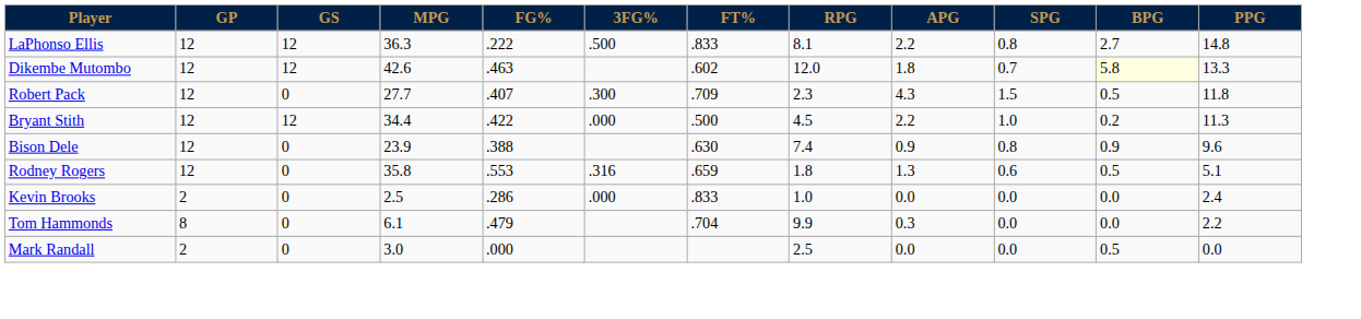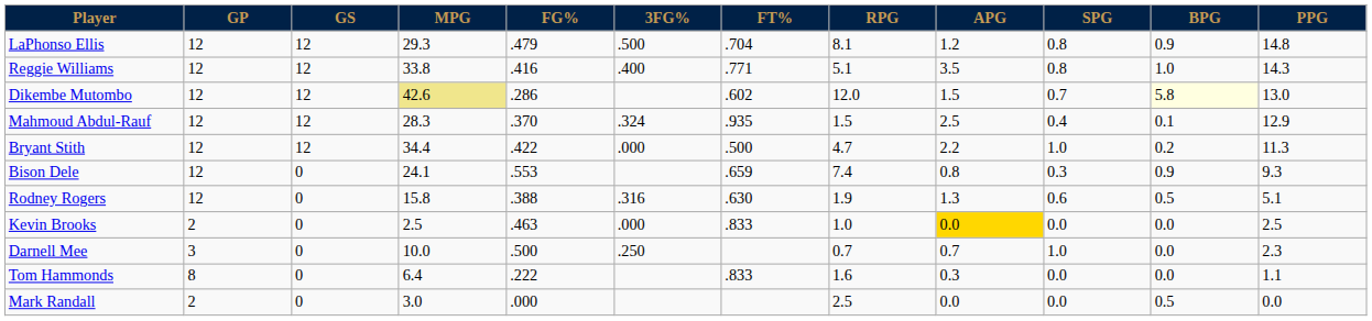 <table class="wikitable sortable" style="font-size: 90%">
 <tr>
 <th style="background:#002147;color:#C39953;" width="10%">Player</th>
 <th style="background:#002147;color:#C39953;" width="6%">GP</th>
 <th style="background:#002147;color:#C39953;" width="6%">GS</th>
 <th style="background:#002147;color:#C39953;" width="6%">MPG</th>
 <th style="background:#002147;color:#C39953;" width="6%">FG%</th>
 <th style="background:#002147;color:#C39953;" width="6%">3FG%</th>
 <th style="background:#002147;color:#C39953;" width="6%">FT%</th>
 <th style="background:#002147;color:#C39953;" width="6%">RPG</th>
 <th style="background:#002147;color:#C39953;" width="6%">APG</th>
 <th style="background:#002147;color:#C39953;" width="6%">SPG</th>
 <th style="background:#002147;color:#C39953;" width="6%">BPG</th>
 <th style="background:#002147;color:#C39953;" width="6%">PPG</th>
 </tr>
 <tr>
 <td><a href='#'>LaPhonso Ellis</a></td>
 <td>12</td>
 <td>12</td>
-<td>36.3</td>
-<td>.222</td>
+<td>29.3</td>
+<td>.479</td>
 <td>.500</td>
-<td>.833</td>
+<td>.704</td>
 <td>8.1</td>
-<td>2.2</td>
+<td>1.2</td>
 <td>0.8</td>
-<td>2.7</td>
+<td>0.9</td>
 <td>14.8</td>
+</tr>
+<tr>
+<td><a href='#'>Reggie Williams</a></td>
+<td>12</td>
+<td>12</td>
+<td>33.8</td>
+<td>.416</td>
+<td>.400</td>
+<td>.771</td>
+<td>5.1</td>
+<td>3.5</td>
+<td>0.8</td>
+<td>1.0</td>
+<td>14.3</td>
 </tr>
 <tr>
 <td><a href='#'>Dikembe Mutombo</a></td>
 <td>12</td>
 <td>12</td>
-<td>42.6</td>
-<td>.463</td>
+<td style="background: khaki;">42.6</td>
+<td>.286</td>
 <td></td>
 <td>.602</td>
 <td>12.0</td>
-<td>1.8</td>
+<td>1.5</td>
 <td>0.7</td>
 <td style="background: lightyellow;">5.8</td>
-<td>13.3</td>
+<td>13.0</td>
 </tr>
 <tr>
-<td><a href='#'>Robert Pack</a></td>
+<td><a href='#'>Mahmoud Abdul-Rauf</a></td>
 <td>12</td>
-<td>0</td>
-<td>27.7</td>
-<td>.407</td>
-<td>.300</td>
-<td>.709</td>
-<td>2.3</td>
-<td>4.3</td>
+<td>12</td>
+<td>28.3</td>
+<td>.370</td>
+<td>.324</td>
+<td>.935</td>
 <td>1.5</td>
-<td>0.5</td>
-<td>11.8</td>
+<td>2.5</td>
+<td>0.4</td>
+<td>0.1</td>
+<td>12.9</td>
 </tr>
 <tr>
 <td><a href='#'>Bryant Stith</a></td>
 <td>12</td>
 <td>12</td>
 <td>34.4</td>
 <td>.422</td>
 <td>.000</td>
 <td>.500</td>
-<td>4.5</td>
+<td>4.7</td>
 <td>2.2</td>
 <td>1.0</td>
 <td>0.2</td>
 <td>11.3</td>
 </tr>
 <tr>
 <td><a href='#'>Bison Dele</a></td>
 <td>12</td>
 <td>0</td>
-<td>23.9</td>
-<td>.388</td>
+<td>24.1</td>
+<td>.553</td>
 <td></td>
-<td>.630</td>
+<td>.659</td>
 <td>7.4</td>
+<td>0.8</td>
+<td>0.3</td>
 <td>0.9</td>
-<td>0.8</td>
-<td>0.9</td>
-<td>9.6</td>
+<td>9.3</td>
 </tr>
 <tr>
 <td><a href='#'>Rodney Rogers</a></td>
 <td>12</td>
 <td>0</td>
-<td>35.8</td>
-<td>.553</td>
+<td>15.8</td>
+<td>.388</td>
 <td>.316</td>
-<td>.659</td>
-<td>1.8</td>
+<td>.630</td>
+<td>1.9</td>
 <td>1.3</td>
 <td>0.6</td>
 <td>0.5</td>
 <td>5.1</td>
 </tr>
 <tr>
 <td><a href='#'>Kevin Brooks</a></td>
 <td>2</td>
 <td>0</td>
 <td>2.5</td>
-<td>.286</td>
+<td>.463</td>
 <td>.000</td>
 <td>.833</td>
 <td>1.0</td>
+<td style="background: gold;">0.0</td>
 <td>0.0</td>
 <td>0.0</td>
+<td>2.5</td>
+</tr>
+<tr>
+<td><a href='#'>Darnell Mee</a></td>
+<td>3</td>
+<td>0</td>
+<td>10.0</td>
+<td>.500</td>
+<td>.250</td>
+<td></td>
+<td>0.7</td>
+<td>0.7</td>
+<td>1.0</td>
 <td>0.0</td>
-<td>2.4</td>
+<td>2.3</td>
 </tr>
 <tr>
 <td><a href='#'>Tom Hammonds</a></td>
 <td>8</td>
 <td>0</td>
-<td>6.1</td>
-<td>.479</td>
+<td>6.4</td>
+<td>.222</td>
 <td></td>
-<td>.704</td>
-<td>9.9</td>
+<td>.833</td>
+<td>1.6</td>
 <td>0.3</td>
 <td>0.0</td>
 <td>0.0</td>
-<td>2.2</td>
+<td>1.1</td>
 </tr>
 <tr>
 <td><a href='#'>Mark Randall</a></td>
 <td>2</td>
 <td>0</td>
 <td>3.0</td>
 <td>.000</td>
 <td></td>
 <td></td>
 <td>2.5</td>
 <td>0.0</td>
 <td>0.0</td>
 <td>0.5</td>
 <td>0.0</td>
 </tr>
 </table>
